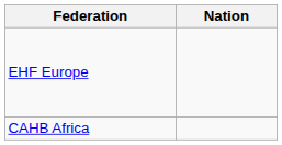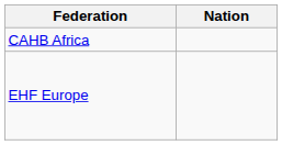 <table class="wikitable" style="width:300px;">
 <tr>
 <th>Federation</th>
 <th>Nation</th>
 </tr>
 <tr>
+<td><a href='#'>CAHB Africa</a></td>
+<td><br></td>
+</tr>
+<tr>
 <td><a href='#'>EHF Europe</a></td>
 <td><br><br><br><br><br></td>
 </tr>
-<tr>
-<td><a href='#'>CAHB Africa</a></td>
-<td><br></td>
-</tr>
 </table>
